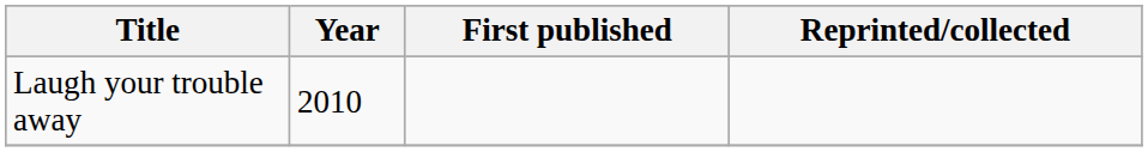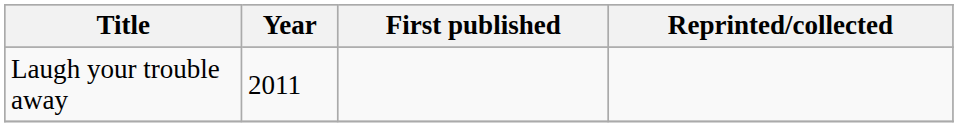 <table class='wikitable sortable' width='90%'>
 <tr>
 <th width=25%>Title</th>
 <th>Year</th>
 <th>First published</th>
 <th>Reprinted/collected</th>
 </tr>
 <tr>
 <td>Laugh your trouble away</td>
-<td>2010</td>
+<td>2011</td>
 <td></td>
 <td></td>
 </tr>
 <tr>
 </tr>
 </table>
